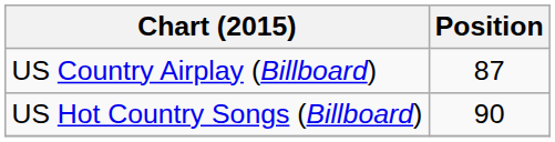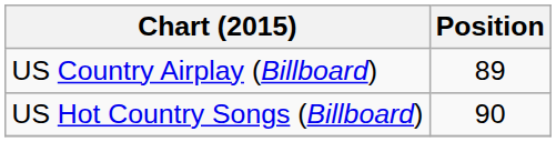 <table class="wikitable sortable">
 <tr>
 <th scope="col">Chart (2015)</th>
 <th scope="col">Position</th>
 </tr>
 <tr>
 <td>US <a href='#'>Country Airplay</a> (<em><a href='#'>Billboard</a></em>)</td>
-<td align="center">87</td>
+<td align="center">89</td>
 </tr>
 <tr>
 <td>US <a href='#'>Hot Country Songs</a> (<em><a href='#'>Billboard</a></em>)</td>
 <td align="center">90</td>
 </tr>
 <tr>
 </tr>
 </table>
